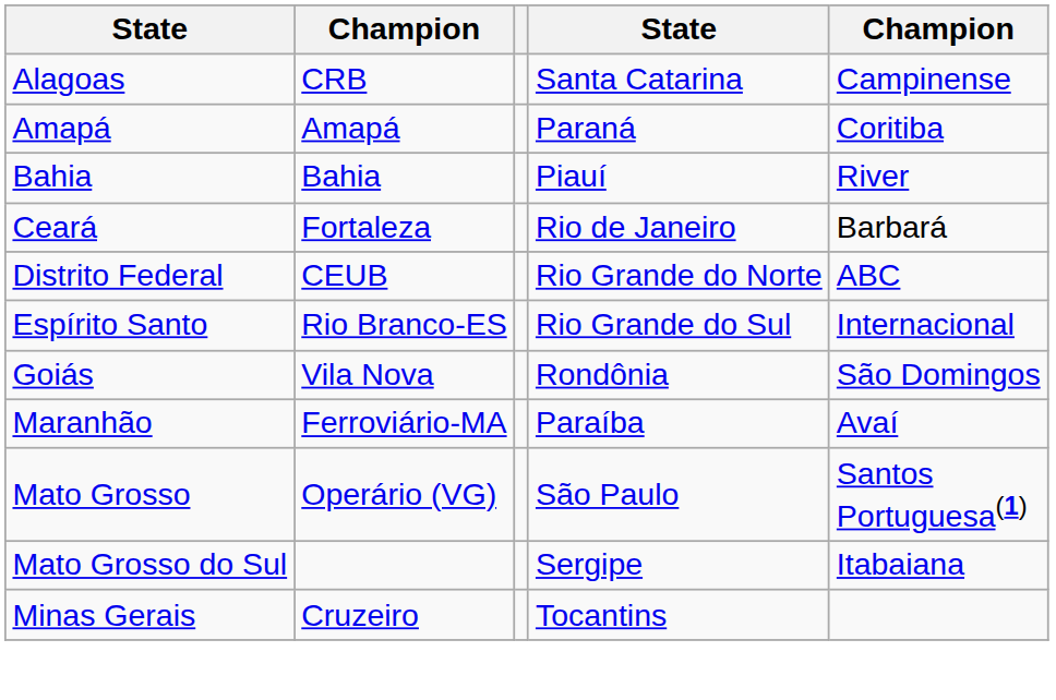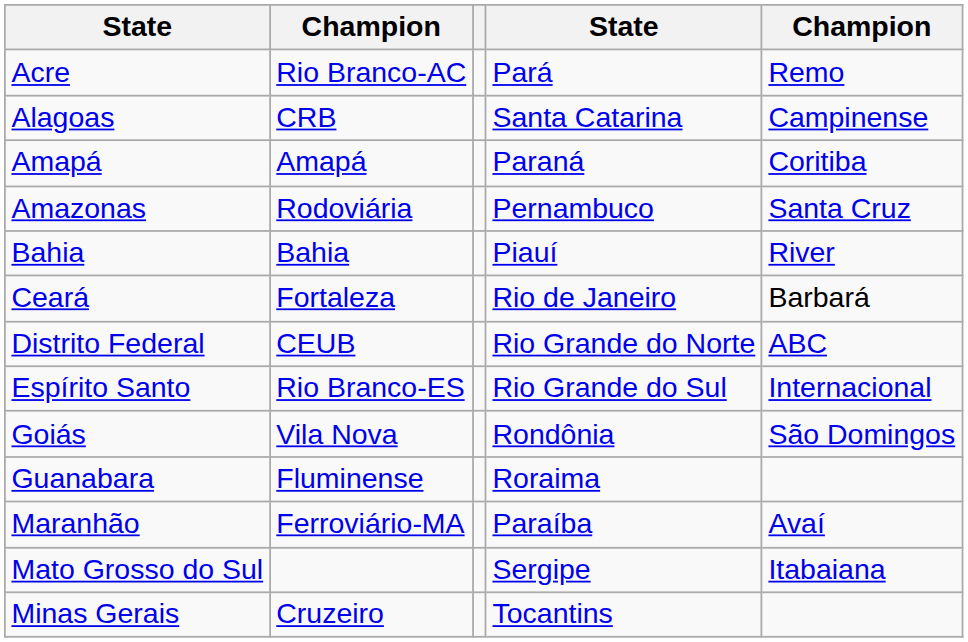 <table class="wikitable">
 <tr>
 <th>State</th>
 <th>Champion</th>
 <th></th>
 <th>State</th>
 <th>Champion</th>
+</tr>
+<tr>
+<td><a href='#'>Acre</a></td>
+<td><a href='#'>Rio Branco-AC</a></td>
+<td></td>
+<td><a href='#'>Pará</a></td>
+<td><a href='#'>Remo</a></td>
 </tr>
 <tr>
 <td><a href='#'>Alagoas</a></td>
 <td><a href='#'>CRB</a></td>
 <td></td>
 <td><a href='#'>Santa Catarina</a></td>
 <td><a href='#'>Campinense</a></td>
 </tr>
 <tr>
 <td><a href='#'>Amapá</a></td>
 <td><a href='#'>Amapá</a></td>
 <td></td>
 <td><a href='#'>Paraná</a></td>
 <td><a href='#'>Coritiba</a></td>
+</tr>
+<tr>
+<td><a href='#'>Amazonas</a></td>
+<td><a href='#'>Rodoviária</a></td>
+<td></td>
+<td><a href='#'>Pernambuco</a></td>
+<td><a href='#'>Santa Cruz</a></td>
 </tr>
 <tr>
 <td><a href='#'>Bahia</a></td>
 <td><a href='#'>Bahia</a></td>
 <td></td>
 <td><a href='#'>Piauí</a></td>
 <td><a href='#'>River</a></td>
 </tr>
 <tr>
 <td><a href='#'>Ceará</a></td>
 <td><a href='#'>Fortaleza</a></td>
 <td></td>
 <td><a href='#'>Rio de Janeiro</a></td>
 <td>Barbará</td>
 </tr>
 <tr>
 <td><a href='#'>Distrito Federal</a></td>
 <td><a href='#'>CEUB</a></td>
 <td></td>
 <td><a href='#'>Rio Grande do Norte</a></td>
 <td><a href='#'>ABC</a></td>
 </tr>
 <tr>
 <td><a href='#'>Espírito Santo</a></td>
 <td><a href='#'>Rio Branco-ES</a></td>
 <td></td>
 <td><a href='#'>Rio Grande do Sul</a></td>
 <td><a href='#'>Internacional</a></td>
 </tr>
 <tr>
 <td><a href='#'>Goiás</a></td>
 <td><a href='#'>Vila Nova</a></td>
 <td></td>
 <td><a href='#'>Rondônia</a></td>
 <td><a href='#'>São Domingos</a></td>
 </tr>
 <tr>
+<td><a href='#'>Guanabara</a></td>
+<td><a href='#'>Fluminense</a></td>
+<td></td>
+<td><a href='#'>Roraima</a></td>
+<td></td>
+</tr>
+<tr>
 <td><a href='#'>Maranhão</a></td>
 <td><a href='#'>Ferroviário-MA</a></td>
 <td></td>
 <td><a href='#'>Paraíba</a></td>
 <td><a href='#'>Avaí</a></td>
-</tr>
-<tr>
-<td><a href='#'>Mato Grosso</a></td>
-<td><a href='#'>Operário (VG)</a></td>
-<td></td>
-<td><a href='#'>São Paulo</a></td>
-<td><a href='#'>Santos</a><br><a href='#'>Portuguesa</a><sup>(<strong><a href='#'>1</a></strong>)</sup></td>
 </tr>
 <tr>
 <td><a href='#'>Mato Grosso do Sul</a></td>
 <td></td>
 <td></td>
 <td><a href='#'>Sergipe</a></td>
 <td><a href='#'>Itabaiana</a></td>
 </tr>
 <tr>
 <td><a href='#'>Minas Gerais</a></td>
 <td><a href='#'>Cruzeiro</a></td>
 <td></td>
 <td><a href='#'>Tocantins</a></td>
 <td></td>
 </tr>
 </table>
